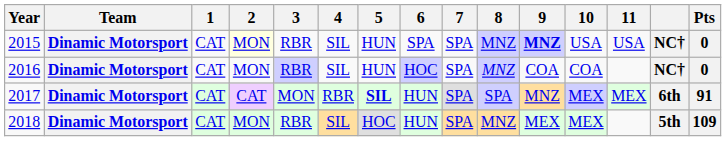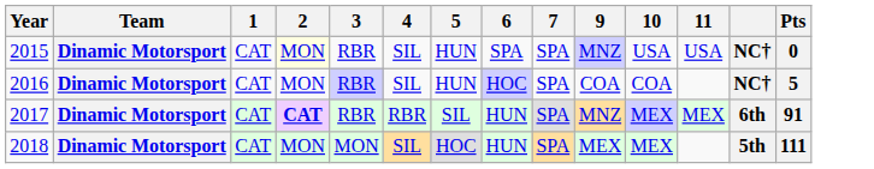 <table class="wikitable" style="text-align:center; font-size:85%">
 <tr>
 <th>Year</th>
 <th>Team</th>
 <th>1</th>
 <th>2</th>
 <th>3</th>
 <th>4</th>
 <th>5</th>
 <th>6</th>
 <th>7</th>
-<th>8</th>
 <th>9</th>
 <th>10</th>
 <th>11</th>
 <th></th>
 <th>Pts</th>
 </tr>
 <tr>
 <td><a href='#'>2015</a></td>
 <th nowrap><a href='#'>Dinamic Motorsport</a></th>
 <td><a href='#'>CAT</a></td>
 <td style="background: lightyellow;"><a href='#'>MON</a></td>
 <td><a href='#'>RBR</a></td>
 <td><a href='#'>SIL</a></td>
 <td><a href='#'>HUN</a></td>
 <td><a href='#'>SPA</a></td>
 <td><a href='#'>SPA</a></td>
 <td style="background:#CFCFFF"><a href='#'>MNZ</a><br></td>
-<td style="background:#CFCFFF"><strong><a href='#'>MNZ</a><br></strong></td>
 <td><a href='#'>USA</a></td>
 <td><a href='#'>USA</a></td>
 <th>NC†</th>
 <th>0</th>
 </tr>
 <tr>
 <td><a href='#'>2016</a></td>
 <th nowrap><a href='#'>Dinamic Motorsport</a></th>
 <td><a href='#'>CAT</a></td>
 <td><a href='#'>MON</a></td>
 <td style="background:#CFCFFF;"><a href='#'>RBR</a><br></td>
 <td><a href='#'>SIL</a></td>
 <td><a href='#'>HUN</a></td>
 <td style="background:#CFCFFF"><a href='#'>HOC</a><br></td>
 <td><a href='#'>SPA</a></td>
-<td style="background:#CFCFFF"><em><a href='#'>MNZ</a></em><br></td>
 <td><a href='#'>COA</a></td>
 <td><a href='#'>COA</a></td>
 <td></td>
 <th>NC†</th>
-<th>0</th>
+<th>5</th>
 </tr>
 <tr>
 <td><a href='#'>2017</a></td>
 <th nowrap><a href='#'>Dinamic Motorsport</a></th>
 <td style="background:#DFFFDF;"><a href='#'>CAT</a><br></td>
-<td style="background:#EFCFFF;"><a href='#'>CAT</a><br></td>
-<td style="background:#DFFFDF;"><a href='#'>MON</a><br></td>
+<td style="background:#EFCFFF;"><strong><a href='#'>CAT</a><br></strong></td>
 <td style="background:#DFFFDF;"><a href='#'>RBR</a><br></td>
-<td style="background:#DFFFDF;"><strong><a href='#'>SIL</a><br></strong></td>
+<td style="background:#DFFFDF;"><a href='#'>RBR</a><br></td>
+<td style="background:#DFFFDF;"><a href='#'>SIL</a><br></td>
 <td style="background:#DFFFDF;"><a href='#'>HUN</a><br></td>
 <td style="background:#DFDFDF;"><a href='#'>SPA</a><br></td>
-<td style="background:#CFCFFF;"><a href='#'>SPA</a><br></td>
 <td style="background:#FFDF9F;"><a href='#'>MNZ</a><br></td>
 <td style="background:#CFCFFF;"><a href='#'>MEX</a><br></td>
 <td style="background:#DFFFDF;"><a href='#'>MEX</a><br></td>
 <th>6th</th>
 <th>91</th>
 </tr>
 <tr>
 <td><a href='#'>2018</a></td>
 <th nowrap><a href='#'>Dinamic Motorsport</a></th>
 <td style="background:#DFFFDF;"><a href='#'>CAT</a><br></td>
 <td style="background:#DFFFDF;"><a href='#'>MON</a><br></td>
-<td style="background:#DFFFDF;"><a href='#'>RBR</a><br></td>
+<td style="background:#DFFFDF;"><a href='#'>MON</a><br></td>
 <td style="background:#FFDF9F;"><a href='#'>SIL</a><br></td>
 <td style="background:#DFDFDF;"><a href='#'>HOC</a><br></td>
 <td style="background:#DFFFDF;"><a href='#'>HUN</a><br></td>
 <td style="background:#FFDF9F;"><a href='#'>SPA</a><br></td>
-<td style="background:#FFDF9F;"><a href='#'>MNZ</a><br></td>
 <td style="background:#DFFFDF;"><a href='#'>MEX</a><br></td>
 <td style="background:#DFFFDF;"><a href='#'>MEX</a><br></td>
 <td></td>
 <th>5th</th>
-<th>109</th>
+<th>111</th>
 </tr>
 </table>
